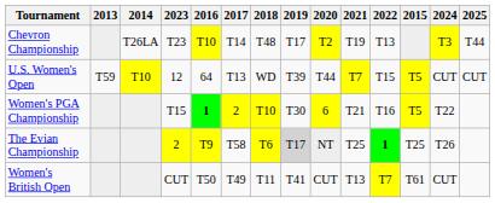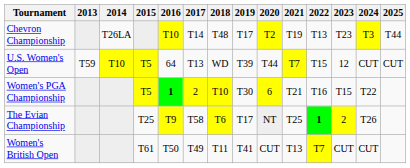 <table class="wikitable" style="font-size:95%;text-align:center;">
 <tr>
 <th>Tournament</th>
 <th>2013</th>
 <th>2014</th>
-<th>2023</th>
+<th>2015</th>
 <th>2016</th>
 <th>2017</th>
 <th>2018</th>
 <th>2019</th>
 <th>2020</th>
 <th>2021</th>
 <th>2022</th>
-<th>2015</th>
+<th>2023</th>
 <th>2024</th>
 <th>2025</th>
 </tr>
 <tr>
 <td align=left><a href='#'>Chevron Championship</a></td>
 <td style="background:#eeeeee;"></td>
 <td>T26<span>LA</span></td>
-<td>T23</td>
+<td style="background:#eeeeee;"></td>
 <td style="background:yellow;">T10</td>
 <td>T14</td>
 <td>T48</td>
 <td>T17</td>
 <td style="background:yellow;">T2</td>
 <td>T19</td>
 <td>T13</td>
-<td style="background:#eeeeee;"></td>
+<td>T23</td>
 <td style="background:yellow;">T3</td>
 <td>T44</td>
 </tr>
 <tr>
 <td align=left><a href='#'>U.S. Women's Open</a></td>
 <td>T59</td>
 <td style="background:yellow;">T10</td>
-<td>12</td>
+<td style="background:yellow;">T5</td>
 <td>64</td>
 <td>T13</td>
 <td>WD</td>
 <td>T39</td>
 <td>T44</td>
 <td style="background:yellow;">T7</td>
 <td>T15</td>
-<td style="background:yellow;">T5</td>
+<td>12</td>
 <td>CUT</td>
 <td>CUT</td>
 </tr>
 <tr>
 <td align=left><a href='#'>Women's PGA Championship</a></td>
 <td style="background:#eeeeee;"></td>
 <td style="background:#eeeeee;"></td>
-<td>T15</td>
+<td style="background:yellow;">T5</td>
 <td style="background:lime;"><strong>1 </strong></td>
 <td style="background:yellow;">2</td>
 <td style="background:yellow;">T10</td>
 <td>T30</td>
 <td style="background:yellow;">6</td>
 <td>T21</td>
 <td>T16</td>
-<td style="background:yellow;">T5</td>
+<td>T15</td>
 <td>T22</td>
 <td></td>
 </tr>
 <tr>
 <td align=left><a href='#'>The Evian Championship</a></td>
 <td style="background:#eeeeee;"></td>
 <td style="background:#eeeeee;"></td>
-<td style="background:yellow;">2</td>
+<td>T25</td>
 <td style="background:yellow;">T9</td>
 <td>T58</td>
 <td style="background:yellow;">T6</td>
-<td style="background: lightgrey;">T17</td>
+<td>T17</td>
 <td style="background:#eeeeee;">NT</td>
 <td>T25</td>
 <td style="background:lime;"><strong>1 </strong></td>
-<td>T25</td>
+<td style="background:yellow;">2</td>
 <td>T26</td>
 <td></td>
 </tr>
 <tr>
 <td align=left><a href='#'>Women's British Open</a></td>
 <td style="background:#eeeeee;"></td>
 <td style="background:#eeeeee;"></td>
-<td>CUT</td>
+<td>T61</td>
 <td>T50</td>
 <td>T49</td>
 <td>T11</td>
 <td>T41</td>
 <td>CUT</td>
 <td>T13</td>
 <td style="background:yellow;">T7</td>
-<td>T61</td>
+<td>CUT</td>
 <td>CUT</td>
 <td></td>
 </tr>
 </table>
